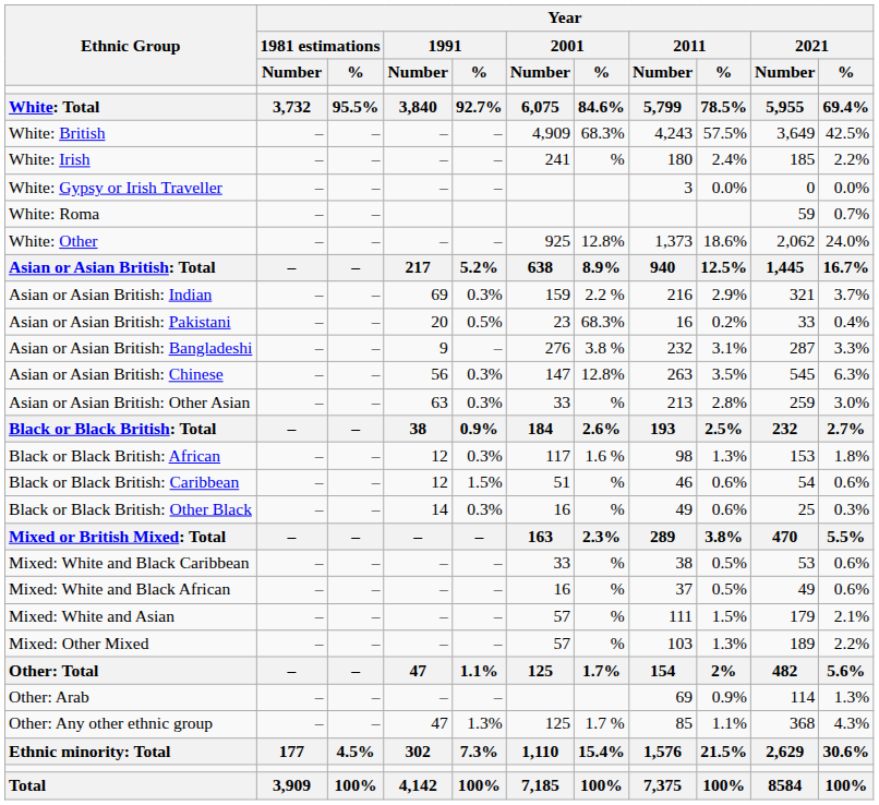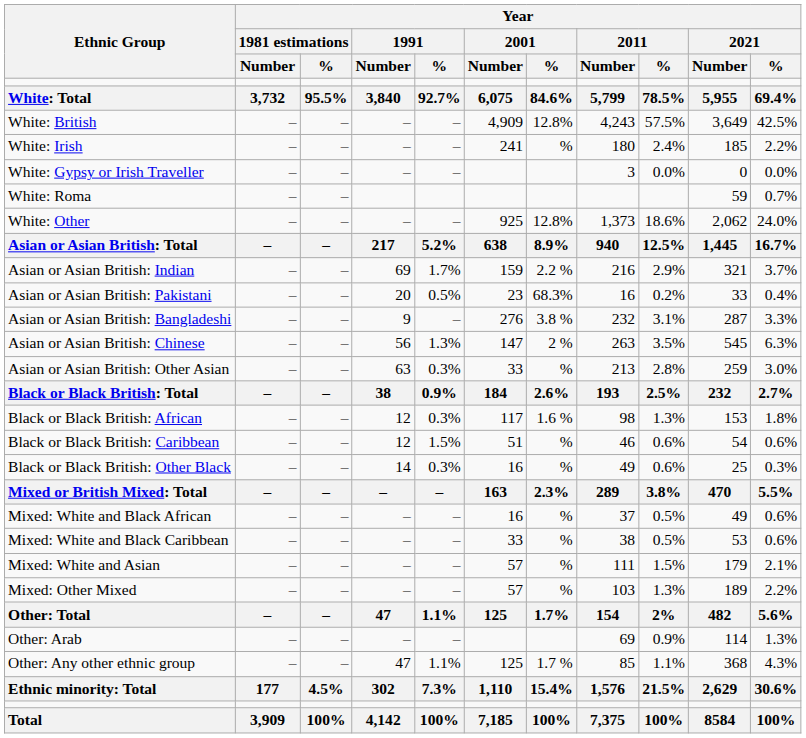 <table class="wikitable sortable" style="text-align:right">
 <tr>
 <th rowspan="3">Ethnic Group</th>
 <th colspan="10">Year</th>
 </tr>
 <tr>
 <th colspan="2">1981 estimations</th>
 <th colspan="2">1991</th>
 <th colspan="2">2001</th>
 <th colspan="2">2011</th>
 <th colspan="2">2021</th>
 </tr>
 <tr>
 <th>Number</th>
 <th>%</th>
 <th>Number</th>
 <th>%</th>
 <th>Number</th>
 <th>%</th>
 <th>Number</th>
 <th>%</th>
 <th>Number</th>
 <th>%</th>
 </tr>
 <tr>
 <td></td>
 <td></td>
 <td></td>
 <td></td>
 <td></td>
 <td></td>
 <td></td>
 <td></td>
 <td></td>
 <td></td>
 <td></td>
 </tr>
 <tr>
 <th style="text-align:left"><a href='#'>White</a>: Total</th>
 <th>3,732</th>
 <th>95.5%</th>
 <th>3,840</th>
 <th>92.7%</th>
 <th>6,075</th>
 <th>84.6%</th>
 <th>5,799</th>
 <th>78.5%</th>
 <th>5,955</th>
 <th>69.4%</th>
 </tr>
 <tr>
 <td style="text-align:left">White: <a href='#'>British</a></td>
 <td>–</td>
 <td>–</td>
 <td>–</td>
 <td>–</td>
 <td>4,909</td>
-<td>68.3%</td>
+<td>12.8%</td>
 <td>4,243</td>
 <td>57.5%</td>
 <td>3,649</td>
 <td>42.5%</td>
 </tr>
 <tr>
 <td style="text-align:left">White: <a href='#'>Irish</a></td>
 <td>–</td>
 <td>–</td>
 <td>–</td>
 <td>–</td>
 <td>241</td>
 <td>%</td>
 <td>180</td>
 <td>2.4%</td>
 <td>185</td>
 <td>2.2%</td>
 </tr>
 <tr>
 <td style="text-align:left">White: <a href='#'>Gypsy or Irish Traveller</a></td>
 <td>–</td>
 <td>–</td>
 <td>–</td>
 <td>–</td>
 <td></td>
 <td></td>
 <td>3</td>
 <td>0.0%</td>
 <td>0</td>
 <td>0.0%</td>
 </tr>
 <tr>
 <td style="text-align:left">White: Roma</td>
 <td>–</td>
 <td>–</td>
 <td></td>
 <td></td>
 <td></td>
 <td></td>
 <td></td>
 <td></td>
 <td>59</td>
 <td>0.7%</td>
 </tr>
 <tr>
 <td style="text-align:left">White: <a href='#'>Other</a></td>
 <td>–</td>
 <td>–</td>
 <td>–</td>
 <td>–</td>
 <td>925</td>
 <td>12.8%</td>
 <td>1,373</td>
 <td>18.6%</td>
 <td>2,062</td>
 <td>24.0%</td>
 </tr>
 <tr>
 <th style="text-align:left"><a href='#'>Asian or Asian British</a>: Total</th>
 <th>–</th>
 <th>–</th>
 <th>217</th>
 <th>5.2%</th>
 <th>638</th>
 <th>8.9%</th>
 <th>940</th>
 <th>12.5%</th>
 <th>1,445</th>
 <th>16.7%</th>
 </tr>
 <tr>
 <td style="text-align:left">Asian or Asian British: <a href='#'>Indian</a></td>
 <td>–</td>
 <td>–</td>
 <td>69</td>
-<td>0.3%</td>
+<td>1.7%</td>
 <td>159</td>
 <td>2.2 %</td>
 <td>216</td>
 <td>2.9%</td>
 <td>321</td>
 <td>3.7%</td>
 </tr>
 <tr>
 <td style="text-align:left">Asian or Asian British: <a href='#'>Pakistani</a></td>
 <td>–</td>
 <td>–</td>
 <td>20</td>
 <td>0.5%</td>
 <td>23</td>
 <td>68.3%</td>
 <td>16</td>
 <td>0.2%</td>
 <td>33</td>
 <td>0.4%</td>
 </tr>
 <tr>
 <td style="text-align:left">Asian or Asian British: <a href='#'>Bangladeshi</a></td>
 <td>–</td>
 <td>–</td>
 <td>9</td>
 <td>–</td>
 <td>276</td>
 <td>3.8 %</td>
 <td>232</td>
 <td>3.1%</td>
 <td>287</td>
 <td>3.3%</td>
 </tr>
 <tr>
 <td style="text-align:left">Asian or Asian British: <a href='#'>Chinese</a></td>
 <td>–</td>
 <td>–</td>
 <td>56</td>
-<td>0.3%</td>
+<td>1.3%</td>
 <td>147</td>
-<td>12.8%</td>
+<td>2 %</td>
 <td>263</td>
 <td>3.5%</td>
 <td>545</td>
 <td>6.3%</td>
 </tr>
 <tr>
 <td style="text-align:left">Asian or Asian British: Other Asian</td>
 <td>–</td>
 <td>–</td>
 <td>63</td>
 <td>0.3%</td>
 <td>33</td>
 <td>%</td>
 <td>213</td>
 <td>2.8%</td>
 <td>259</td>
 <td>3.0%</td>
 </tr>
 <tr>
 <th style="text-align:left"><a href='#'>Black or Black British</a>: Total</th>
 <th>–</th>
 <th>–</th>
 <th>38</th>
 <th>0.9%</th>
 <th>184</th>
 <th>2.6%</th>
 <th>193</th>
 <th>2.5%</th>
 <th>232</th>
 <th>2.7%</th>
 </tr>
 <tr>
 <td style="text-align:left">Black or Black British: <a href='#'>African</a></td>
 <td>–</td>
 <td>–</td>
 <td>12</td>
 <td>0.3%</td>
 <td>117</td>
 <td>1.6 %</td>
 <td>98</td>
 <td>1.3%</td>
 <td>153</td>
 <td>1.8%</td>
 </tr>
 <tr>
 <td style="text-align:left">Black or Black British: <a href='#'>Caribbean</a></td>
 <td>–</td>
 <td>–</td>
 <td>12</td>
 <td>1.5%</td>
 <td>51</td>
 <td>%</td>
 <td>46</td>
 <td>0.6%</td>
 <td>54</td>
 <td>0.6%</td>
 </tr>
 <tr>
 <td style="text-align:left">Black or Black British: <a href='#'>Other Black</a></td>
 <td>–</td>
 <td>–</td>
 <td>14</td>
 <td>0.3%</td>
 <td>16</td>
 <td>%</td>
 <td>49</td>
 <td>0.6%</td>
 <td>25</td>
 <td>0.3%</td>
 </tr>
 <tr>
 <th style="text-align:left"><a href='#'>Mixed or British Mixed</a>: Total</th>
 <th>–</th>
 <th>–</th>
 <th>–</th>
 <th>–</th>
 <th>163</th>
 <th>2.3%</th>
 <th>289</th>
 <th>3.8%</th>
 <th>470</th>
 <th>5.5%</th>
 </tr>
 <tr>
+<td style="text-align:left">Mixed: White and Black African</td>
+<td>–</td>
+<td>–</td>
+<td>–</td>
+<td>–</td>
+<td>16</td>
+<td>%</td>
+<td>37</td>
+<td>0.5%</td>
+<td>49</td>
+<td>0.6%</td>
+</tr>
+<tr>
 <td style="text-align:left">Mixed: White and Black Caribbean</td>
 <td>–</td>
 <td>–</td>
 <td>–</td>
 <td>–</td>
 <td>33</td>
 <td>%</td>
 <td>38</td>
 <td>0.5%</td>
 <td>53</td>
-<td>0.6%</td>
-</tr>
-<tr>
-<td style="text-align:left">Mixed: White and Black African</td>
-<td>–</td>
-<td>–</td>
-<td>–</td>
-<td>–</td>
-<td>16</td>
-<td>%</td>
-<td>37</td>
-<td>0.5%</td>
-<td>49</td>
 <td>0.6%</td>
 </tr>
 <tr>
 <td style="text-align:left">Mixed: White and Asian</td>
 <td>–</td>
 <td>–</td>
 <td>–</td>
 <td>–</td>
 <td>57</td>
 <td>%</td>
 <td>111</td>
 <td>1.5%</td>
 <td>179</td>
 <td>2.1%</td>
 </tr>
 <tr>
 <td style="text-align:left">Mixed: Other Mixed</td>
 <td>–</td>
 <td>–</td>
 <td>–</td>
 <td>–</td>
 <td>57</td>
 <td>%</td>
 <td>103</td>
 <td>1.3%</td>
 <td>189</td>
 <td>2.2%</td>
 </tr>
 <tr>
 <th style="text-align:left">Other: Total</th>
 <th>–</th>
 <th>–</th>
 <th>47</th>
 <th>1.1%</th>
 <th>125</th>
 <th>1.7%</th>
 <th>154</th>
 <th>2%</th>
 <th>482</th>
 <th>5.6%</th>
 </tr>
 <tr>
 <td style="text-align:left">Other: Arab</td>
 <td>–</td>
 <td>–</td>
 <td>–</td>
 <td>–</td>
 <td></td>
 <td></td>
 <td>69</td>
 <td>0.9%</td>
 <td>114</td>
 <td>1.3%</td>
 </tr>
 <tr>
 <td style="text-align:left">Other: Any other ethnic group</td>
 <td>–</td>
 <td>–</td>
 <td>47</td>
-<td>1.3%</td>
+<td>1.1%</td>
 <td>125</td>
 <td>1.7 %</td>
 <td>85</td>
 <td>1.1%</td>
 <td>368</td>
 <td>4.3%</td>
 </tr>
 <tr>
 <th style="text-align:left">Ethnic minority: Total</th>
 <th>177</th>
 <th>4.5%</th>
 <th>302</th>
 <th>7.3%</th>
 <th>1,110</th>
 <th>15.4%</th>
 <th>1,576</th>
 <th>21.5%</th>
 <th>2,629</th>
 <th>30.6%</th>
 </tr>
 <tr>
 <td></td>
 <td></td>
 <td></td>
 <td></td>
 <td></td>
 <td></td>
 <td></td>
 <td></td>
 <td></td>
 <td></td>
 <td></td>
 </tr>
 <tr>
 <th style="text-align:left">Total</th>
 <th>3,909</th>
 <th>100%</th>
 <th>4,142</th>
 <th>100%</th>
 <th>7,185</th>
 <th>100%</th>
 <th>7,375</th>
 <th>100%</th>
 <th>8584</th>
 <th>100%</th>
 </tr>
 </table>
